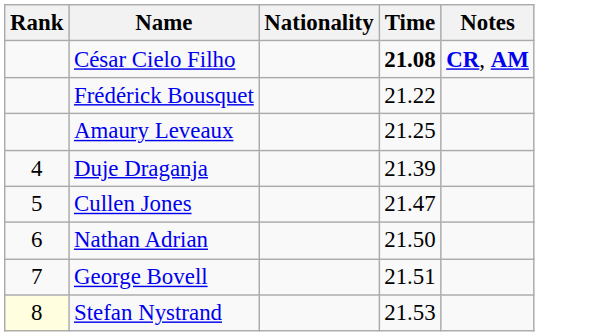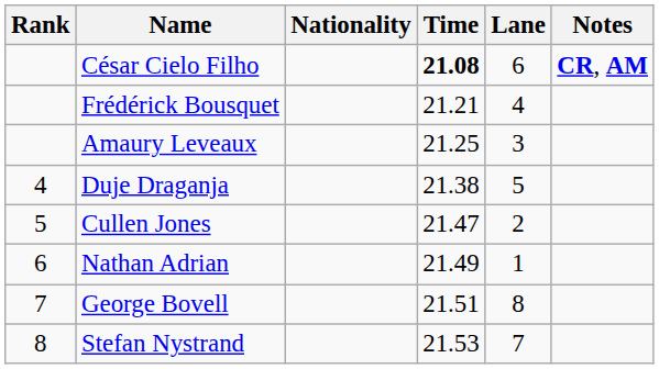 <table class="wikitable sortable" style="text-align:center">
 <tr>
 <th>Rank</th>
 <th>Name</th>
 <th>Nationality</th>
 <th>Time</th>
+<th>Lane</th>
 <th>Notes</th>
 </tr>
 <tr>
 <td></td>
 <td align=left><a href='#'>César Cielo Filho</a></td>
 <td align=left></td>
 <td><strong>21.08</strong></td>
+<td>6</td>
 <td><strong><a href='#'>CR</a></strong>, <strong><a href='#'>AM</a></strong></td>
 </tr>
 <tr>
 <td></td>
 <td align=left><a href='#'>Frédérick Bousquet</a></td>
 <td align=left></td>
-<td>21.22</td>
+<td>21.21</td>
+<td>4</td>
 <td></td>
 </tr>
 <tr>
 <td></td>
 <td align=left><a href='#'>Amaury Leveaux</a></td>
 <td align=left></td>
 <td>21.25</td>
+<td>3</td>
 <td></td>
 </tr>
 <tr>
 <td>4</td>
 <td align=left><a href='#'>Duje Draganja</a></td>
 <td align=left></td>
-<td>21.39</td>
+<td>21.38</td>
+<td>5</td>
 <td></td>
 </tr>
 <tr>
 <td>5</td>
 <td align=left><a href='#'>Cullen Jones</a></td>
 <td align=left></td>
 <td>21.47</td>
+<td>2</td>
 <td></td>
 </tr>
 <tr>
 <td>6</td>
 <td align=left><a href='#'>Nathan Adrian</a></td>
 <td align=left></td>
-<td>21.50</td>
+<td>21.49</td>
+<td>1</td>
 <td></td>
 </tr>
 <tr>
 <td>7</td>
 <td align=left><a href='#'>George Bovell</a></td>
 <td align=left></td>
 <td>21.51</td>
+<td>8</td>
 <td></td>
 </tr>
 <tr>
-<td style="background: lightyellow;">8</td>
+<td>8</td>
 <td align=left><a href='#'>Stefan Nystrand</a></td>
 <td align=left></td>
 <td>21.53</td>
+<td>7</td>
 <td></td>
 </tr>
 </table>
